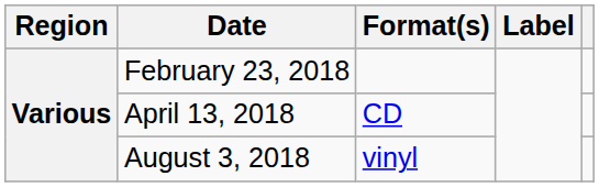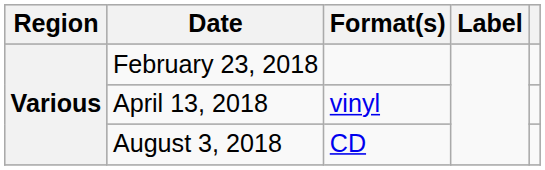 <table class="wikitable plainrowheaders">
 <tr>
 <th scope="col">Region</th>
 <th scope="col">Date</th>
 <th scope="col">Format(s)</th>
 <th scope="col">Label</th>
 <th scope="col"></th>
 </tr>
 <tr>
 <th scope="row" rowspan="3">Various</th>
 <td>February 23, 2018</td>
 <td></td>
 <td rowspan="3"></td>
 <td align="center"></td>
 </tr>
 <tr>
 <td>April 13, 2018</td>
-<td><a href='#'>CD</a></td>
+<td><a href='#'>vinyl</a></td>
 <td align="center"></td>
 </tr>
 <tr>
 <td>August 3, 2018</td>
-<td><a href='#'>vinyl</a></td>
+<td><a href='#'>CD</a></td>
 <td align="center"></td>
 </tr>
 </table>
